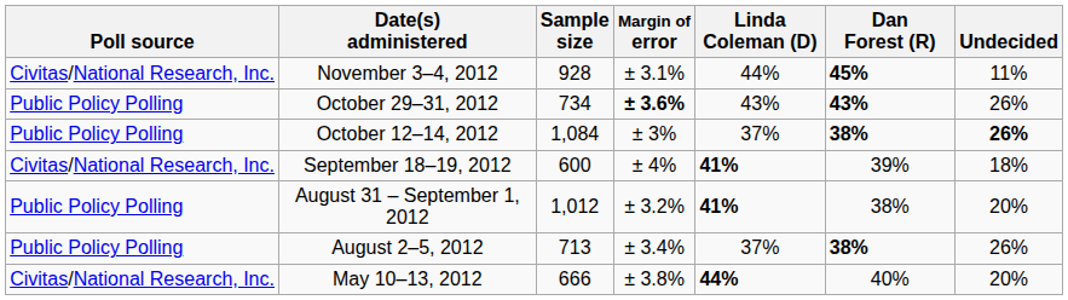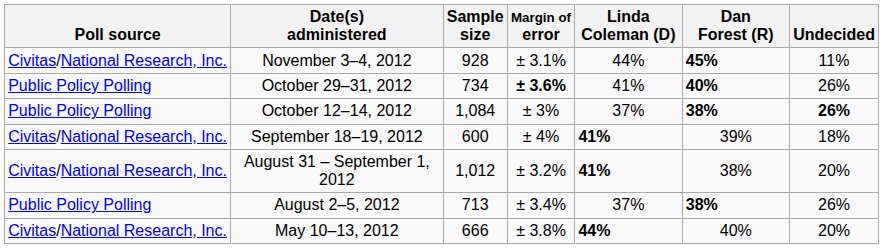 <table class="wikitable">
 <tr valign= bottom>
 <th>Poll source</th>
 <th style="width:205px;">Date(s)<br>administered</th>
 <th class=small>Sample<br>size</th>
 <th><small>Margin of</small><br>error</th>
 <th width=100px>Linda<br>Coleman (D)</th>
 <th width=100px>Dan<br>Forest (R)</th>
 <th>Undecided</th>
 </tr>
 <tr>
 <td><a href='#'>Civitas</a>/<a href='#'>National Research, Inc.</a></td>
 <td align=center>November 3–4, 2012</td>
 <td align=center>928</td>
 <td align=center>± 3.1%</td>
 <td align=center>44%</td>
 <td><strong>45%</strong></td>
 <td align=center>11%</td>
 </tr>
 <tr>
 <td><a href='#'>Public Policy Polling</a></td>
 <td align=center>October 29–31, 2012</td>
 <td align=center>734</td>
 <td align=center><strong>± 3.6%</strong></td>
-<td align=center>43%</td>
-<td><strong>43%</strong></td>
+<td align=center>41%</td>
+<td><strong>40%</strong></td>
 <td align=center>26%</td>
 </tr>
 <tr>
 <td><a href='#'>Public Policy Polling</a></td>
 <td align=center>October 12–14, 2012</td>
 <td align=center>1,084</td>
 <td align=center>± 3%</td>
 <td align=center>37%</td>
 <td><strong>38%</strong></td>
 <td align=center><strong>26%</strong></td>
 </tr>
 <tr>
 <td><a href='#'>Civitas</a>/<a href='#'>National Research, Inc.</a></td>
 <td align=center>September 18–19, 2012</td>
 <td align=center>600</td>
 <td align=center>± 4%</td>
 <td><strong>41%</strong></td>
 <td align=center>39%</td>
 <td align=center>18%</td>
 </tr>
 <tr>
-<td><a href='#'>Public Policy Polling</a></td>
+<td><a href='#'>Civitas</a>/<a href='#'>National Research, Inc.</a></td>
 <td align=center>August 31 – September 1, 2012</td>
 <td align=center>1,012</td>
 <td align=center>± 3.2%</td>
 <td><strong>41%</strong></td>
 <td align=center>38%</td>
 <td align=center>20%</td>
 </tr>
 <tr>
 <td><a href='#'>Public Policy Polling</a></td>
 <td align=center>August 2–5, 2012</td>
 <td align=center>713</td>
 <td align=center>± 3.4%</td>
 <td align=center>37%</td>
 <td><strong>38%</strong></td>
 <td align=center>26%</td>
 </tr>
 <tr>
 <td><a href='#'>Civitas</a>/<a href='#'>National Research, Inc.</a></td>
 <td align=center>May 10–13, 2012</td>
 <td align=center>666</td>
 <td align=center>± 3.8%</td>
 <td><strong>44%</strong></td>
 <td align=center>40%</td>
 <td align=center>20%</td>
 </tr>
 </table>
